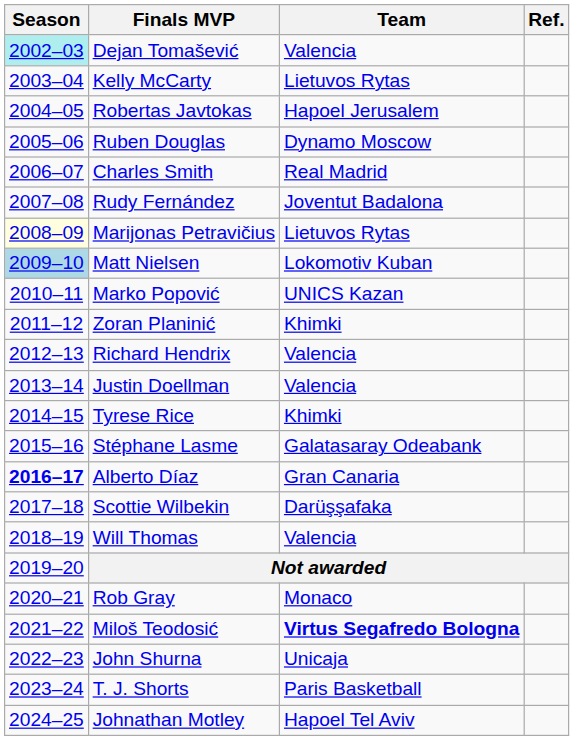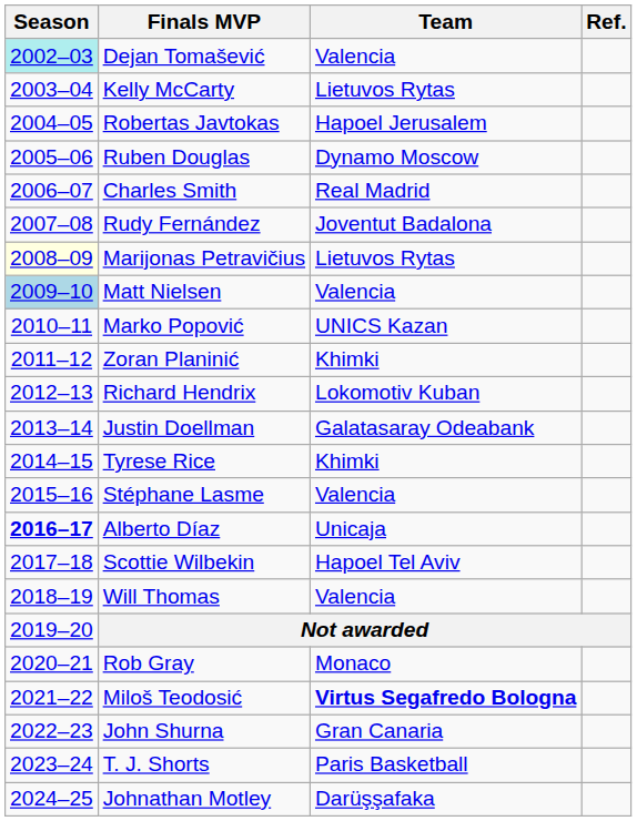 <table class="wikitable sortable">
 <tr>
 <th>Season</th>
 <th>Finals MVP</th>
 <th>Team</th>
 <th>Ref.</th>
 </tr>
 <tr>
 <td style="background: paleturquoise; text-align:center;"><a href='#'>2002–03</a></td>
 <td> <a href='#'>Dejan Tomašević</a></td>
 <td>  <a href='#'>Valencia</a></td>
 <td style="text-align:center;"></td>
 </tr>
 <tr>
 <td style="text-align:center;"><a href='#'>2003–04</a></td>
 <td> <a href='#'>Kelly McCarty</a></td>
 <td>  <a href='#'>Lietuvos Rytas</a></td>
 <td style="text-align:center;"></td>
 </tr>
 <tr>
 <td style="text-align:center;"><a href='#'>2004–05</a></td>
 <td> <a href='#'>Robertas Javtokas</a></td>
 <td>  <a href='#'>Hapoel Jerusalem</a></td>
 <td style="text-align:center;"></td>
 </tr>
 <tr>
 <td style="text-align:center;"><a href='#'>2005–06</a></td>
 <td> <a href='#'>Ruben Douglas</a></td>
 <td>  <a href='#'>Dynamo Moscow</a></td>
 <td style="text-align:center;"></td>
 </tr>
 <tr>
 <td style="text-align:center;"><a href='#'>2006–07</a></td>
 <td> <a href='#'>Charles Smith</a></td>
 <td>  <a href='#'>Real Madrid</a></td>
 <td style="text-align:center;"></td>
 </tr>
 <tr>
 <td style="text-align:center;"><a href='#'>2007–08</a></td>
 <td> <a href='#'>Rudy Fernández</a></td>
 <td>  <a href='#'>Joventut Badalona</a></td>
 <td style="text-align:center;"></td>
 </tr>
 <tr>
 <td style="background: lightyellow; text-align:center;"><a href='#'>2008–09</a></td>
 <td> <a href='#'>Marijonas Petravičius</a></td>
 <td>  <a href='#'>Lietuvos Rytas</a></td>
 <td style="text-align:center;"></td>
 </tr>
 <tr>
 <td style="background: lightblue; text-align:center;"><a href='#'>2009–10</a></td>
 <td> <a href='#'>Matt Nielsen</a></td>
-<td>  <a href='#'>Lokomotiv Kuban</a></td>
+<td>  <a href='#'>Valencia</a></td>
 <td style="text-align:center;"></td>
 </tr>
 <tr>
 <td style="text-align:center;"><a href='#'>2010–11</a></td>
 <td> <a href='#'>Marko Popović</a></td>
 <td>  <a href='#'>UNICS Kazan</a></td>
 <td style="text-align:center;"></td>
 </tr>
 <tr>
 <td style="text-align:center;"><a href='#'>2011–12</a></td>
 <td> <a href='#'>Zoran Planinić</a></td>
 <td>  <a href='#'>Khimki</a></td>
 <td style="text-align:center;"></td>
 </tr>
 <tr>
 <td style="text-align:center;"><a href='#'>2012–13</a></td>
 <td> <a href='#'>Richard Hendrix</a></td>
-<td>  <a href='#'>Valencia</a></td>
+<td>  <a href='#'>Lokomotiv Kuban</a></td>
 <td style="text-align:center;"></td>
 </tr>
 <tr>
 <td style="text-align:center;"><a href='#'>2013–14</a></td>
 <td> <a href='#'>Justin Doellman</a></td>
-<td>  <a href='#'>Valencia</a></td>
+<td>  <a href='#'>Galatasaray Odeabank</a></td>
 <td style="text-align:center;"></td>
 </tr>
 <tr>
 <td style="text-align:center;"><a href='#'>2014–15</a></td>
 <td> <a href='#'>Tyrese Rice</a></td>
 <td>  <a href='#'>Khimki</a></td>
 <td style="text-align:center;"></td>
 </tr>
 <tr>
 <td style="text-align:center;"><a href='#'>2015–16</a></td>
 <td> <a href='#'>Stéphane Lasme</a></td>
-<td>  <a href='#'>Galatasaray Odeabank</a></td>
+<td>  <a href='#'>Valencia</a></td>
 <td style="text-align:center;"></td>
 </tr>
 <tr>
 <td style="text-align:center;"><strong><a href='#'>2016–17</a></strong></td>
 <td> <a href='#'>Alberto Díaz</a></td>
-<td> <a href='#'>Gran Canaria</a></td>
+<td> <a href='#'>Unicaja</a></td>
 <td style="text-align:center;"></td>
 </tr>
 <tr>
 <td style="text-align:center;"><a href='#'>2017–18</a></td>
 <td> <a href='#'>Scottie Wilbekin</a></td>
-<td> <a href='#'>Darüşşafaka</a></td>
+<td> <a href='#'>Hapoel Tel Aviv</a></td>
 <td style="text-align:center;"></td>
 </tr>
 <tr>
 <td style="text-align:center;"><a href='#'>2018–19</a></td>
 <td> <a href='#'>Will Thomas</a></td>
 <td>  <a href='#'>Valencia</a></td>
 <td style="text-align:center;"></td>
 </tr>
 <tr>
 <td style="text-align:center;"><a href='#'>2019–20</a></td>
 <th scope="row" colspan=5><em>Not awarded</em> </th>
 </tr>
 <tr>
 <td style="text-align:center;"><a href='#'>2020–21</a></td>
 <td> <a href='#'>Rob Gray</a></td>
 <td> <a href='#'>Monaco</a></td>
 <td style="text-align:center;"></td>
 </tr>
 <tr>
 <td style="text-align:center;"><a href='#'>2021–22</a></td>
 <td> <a href='#'>Miloš Teodosić</a></td>
 <td><strong> <a href='#'>Virtus Segafredo Bologna</a></strong></td>
 <td style="text-align:center;"></td>
 </tr>
 <tr>
 <td style="text-align:center;"><a href='#'>2022–23</a></td>
 <td> <a href='#'>John Shurna</a></td>
-<td> <a href='#'>Unicaja</a></td>
+<td> <a href='#'>Gran Canaria</a></td>
 <td style="text-align:center;"></td>
 </tr>
 <tr>
 <td style="text-align:center;"><a href='#'>2023–24</a></td>
 <td> <a href='#'>T. J. Shorts</a></td>
 <td> <a href='#'>Paris Basketball</a></td>
 <td style="text-align:center;"></td>
 </tr>
 <tr>
 <td style="text-align:center;"><a href='#'>2024–25</a></td>
 <td> <a href='#'>Johnathan Motley</a></td>
-<td> <a href='#'>Hapoel Tel Aviv</a></td>
+<td> <a href='#'>Darüşşafaka</a></td>
 <td style="text-align:center;"></td>
 </tr>
 </table>
